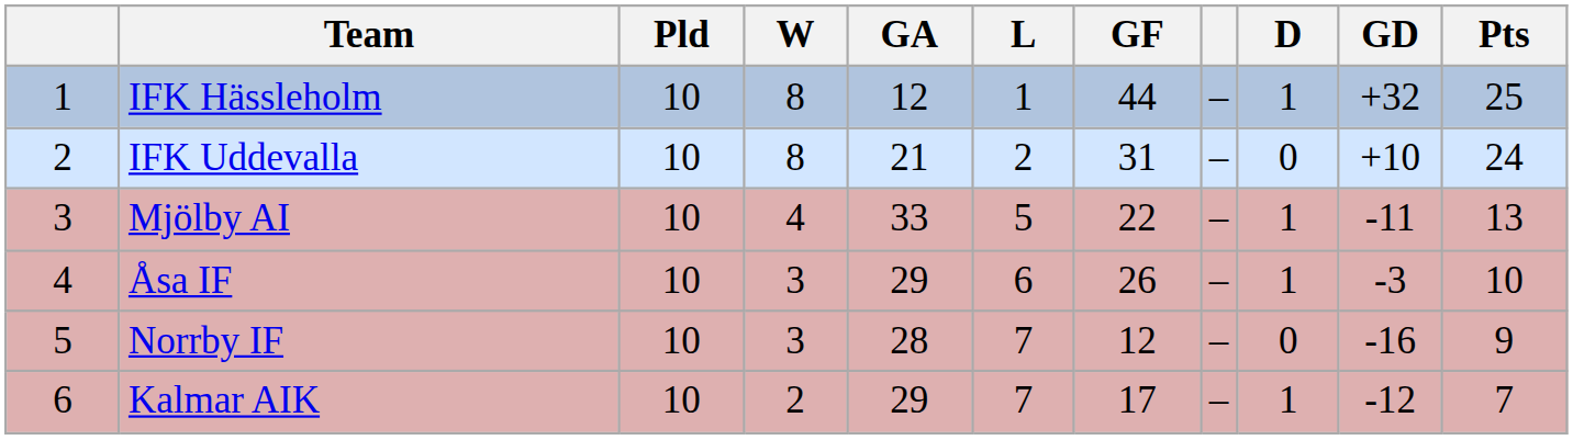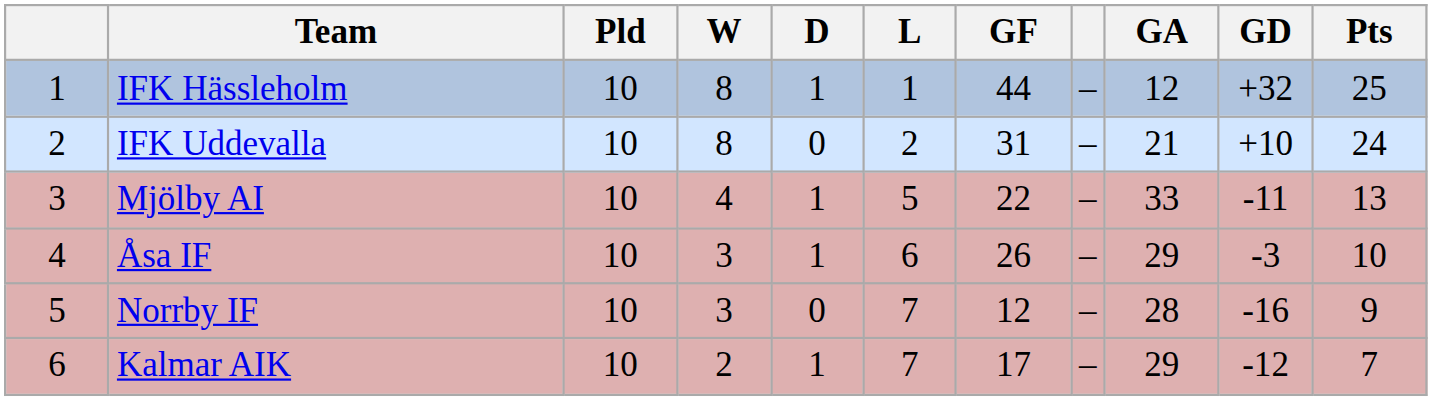 <table class="wikitable" style="text-align: center">
 <tr>
 <th style="width: 40px;"></th>
 <th style="width: 200px;">Team</th>
 <th style="width: 45px;">Pld</th>
 <th style="width: 35px;">W</th>
-<th style="width: 45px;">GA</th>
+<th style="width: 35px;">D</th>
 <th style="width: 35px;">L</th>
 <th style="width: 45px;">GF</th>
 <th></th>
-<th style="width: 35px;">D</th>
+<th style="width: 45px;">GA</th>
 <th style="width: 35px;">GD</th>
 <th style="width: 45px;">Pts</th>
 </tr>
 <tr style="background: #b0c4de">
 <td>1</td>
 <td style="text-align: left;"><a href='#'>IFK Hässleholm</a></td>
 <td>10</td>
 <td>8</td>
-<td>12</td>
+<td>1</td>
 <td>1</td>
 <td>44</td>
 <td>–</td>
-<td>1</td>
+<td>12</td>
 <td>+32</td>
 <td>25</td>
 </tr>
 <tr style="background: #d2e6ff">
 <td>2</td>
 <td style="text-align: left;"><a href='#'>IFK Uddevalla</a></td>
 <td>10</td>
 <td>8</td>
-<td>21</td>
+<td>0</td>
 <td>2</td>
 <td>31</td>
 <td>–</td>
-<td>0</td>
+<td>21</td>
 <td>+10</td>
 <td>24</td>
 </tr>
 <tr style="background: #deb0b0">
 <td>3</td>
 <td style="text-align: left;"><a href='#'>Mjölby AI</a></td>
 <td>10</td>
 <td>4</td>
-<td>33</td>
+<td>1</td>
 <td>5</td>
 <td>22</td>
 <td>–</td>
-<td>1</td>
+<td>33</td>
 <td>-11</td>
 <td>13</td>
 </tr>
 <tr style="background: #deb0b0">
 <td>4</td>
 <td style="text-align: left;"><a href='#'>Åsa IF</a></td>
 <td>10</td>
 <td>3</td>
-<td>29</td>
+<td>1</td>
 <td>6</td>
 <td>26</td>
 <td>–</td>
-<td>1</td>
+<td>29</td>
 <td>-3</td>
 <td>10</td>
 </tr>
 <tr style="background: #deb0b0">
 <td>5</td>
 <td style="text-align: left;"><a href='#'>Norrby IF</a></td>
 <td>10</td>
 <td>3</td>
-<td>28</td>
+<td>0</td>
 <td>7</td>
 <td>12</td>
 <td>–</td>
-<td>0</td>
+<td>28</td>
 <td>-16</td>
 <td>9</td>
 </tr>
 <tr style="background: #deb0b0">
 <td>6</td>
 <td style="text-align: left;"><a href='#'>Kalmar AIK</a></td>
 <td>10</td>
 <td>2</td>
-<td>29</td>
+<td>1</td>
 <td>7</td>
 <td>17</td>
 <td>–</td>
-<td>1</td>
+<td>29</td>
 <td>-12</td>
 <td>7</td>
 </tr>
 </table>
